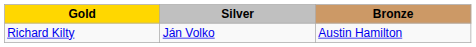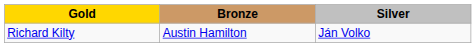 <table class="wikitable" style="text-align:left">
 <tr align="center">
 <td width=200 bgcolor=gold><strong>Gold</strong></td>
+<td width=200 bgcolor=CC9966><strong>Bronze</strong></td>
 <td width=200 bgcolor=silver><strong>Silver</strong></td>
-<td width=200 bgcolor=CC9966><strong>Bronze</strong></td>
 </tr>
 <tr>
 <td><a href='#'>Richard Kilty</a><br><em></em></td>
+<td><a href='#'>Austin Hamilton</a><br><em></em></td>
 <td><a href='#'>Ján Volko</a><br><em></em></td>
-<td><a href='#'>Austin Hamilton</a><br><em></em></td>
 </tr>
 </table>
